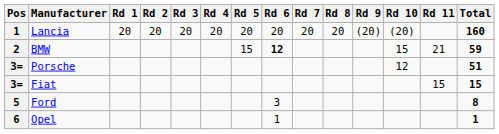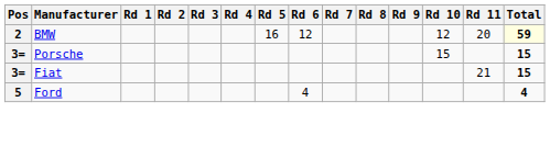 <table class="wikitable" style="font-size: 90%;">
 <tr>
 <th>Pos</th>
 <th>Manufacturer</th>
 <th>Rd 1</th>
 <th>Rd 2</th>
 <th>Rd 3</th>
 <th>Rd 4</th>
 <th>Rd 5</th>
 <th>Rd 6</th>
 <th>Rd 7</th>
 <th>Rd 8</th>
 <th>Rd 9</th>
 <th>Rd 10</th>
 <th>Rd 11</th>
 <th>Total </th>
 </tr>
 <tr>
-<th>1</th>
-<td> <a href='#'>Lancia</a></td>
-<td align=center>20</td>
-<td align=center>20</td>
-<td align=center>20</td>
-<td align=center>20</td>
-<td align=center>20</td>
-<td align=center>20</td>
-<td align=center>20</td>
-<td align=center>20</td>
-<td align=center>(20)</td>
-<td align=center>(20)</td>
-<td></td>
-<td align=center><strong>160</strong></td>
-</tr>
-<tr>
 <th>2</th>
 <td> <a href='#'>BMW</a></td>
 <td></td>
 <td></td>
 <td></td>
 <td></td>
-<td align=center>15</td>
-<td align=center><strong>12</strong></td>
+<td align=center>16</td>
+<td align=center>12</td>
 <td></td>
 <td></td>
 <td></td>
-<td align=center>15</td>
-<td align=center>21</td>
-<td align=center><strong>59</strong></td>
+<td align=center>12</td>
+<td align=center>20</td>
+<td align=center style="background: lightyellow;"><strong>59</strong></td>
 </tr>
 <tr>
 <th>3=</th>
 <td> <a href='#'>Porsche</a></td>
 <td></td>
 <td></td>
 <td></td>
 <td></td>
 <td></td>
 <td></td>
 <td></td>
 <td></td>
 <td></td>
-<td align=center>12</td>
+<td align=center>15</td>
 <td></td>
-<td align=center><strong>51</strong></td>
+<td align=center><strong>15</strong></td>
 </tr>
 <tr>
 <th>3=</th>
 <td> <a href='#'>Fiat</a></td>
 <td></td>
 <td></td>
 <td></td>
 <td></td>
 <td></td>
 <td></td>
 <td></td>
 <td></td>
 <td></td>
 <td></td>
-<td align=center>15</td>
+<td align=center>21</td>
 <td align=center><strong>15</strong></td>
 </tr>
 <tr>
 <th>5</th>
 <td> <a href='#'>Ford</a></td>
 <td></td>
 <td></td>
 <td></td>
 <td></td>
 <td></td>
-<td align=center>3</td>
+<td align=center>4</td>
 <td></td>
 <td></td>
 <td></td>
 <td></td>
 <td></td>
-<td align=center><strong>8</strong></td>
-</tr>
-<tr>
-<th>6</th>
-<td> <a href='#'>Opel</a></td>
-<td></td>
-<td></td>
-<td></td>
-<td></td>
-<td></td>
-<td align=center>1</td>
-<td></td>
-<td></td>
-<td></td>
-<td></td>
-<td></td>
-<td align=center><strong>1</strong></td>
+<td align=center><strong>4</strong></td>
 </tr>
 </table>
